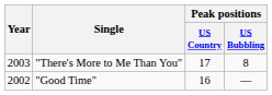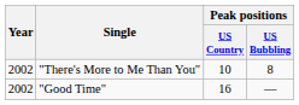 <table class="wikitable">
 <tr>
 <th rowspan="2">Year</th>
 <th rowspan="2">Single</th>
 <th colspan="2">Peak positions</th>
 </tr>
 <tr>
 <th width="45"><small><a href='#'>US Country</a></small></th>
 <th width="45"><small><a href='#'>US Bubbling</a></small></th>
 </tr>
 <tr>
-<td>2003</td>
+<td>2002</td>
 <td>"There's More to Me Than You"</td>
-<td align="center">17</td>
+<td align="center">10</td>
 <td align="center">8</td>
 </tr>
 <tr>
 <td>2002</td>
 <td>"Good Time"</td>
 <td align="center">16</td>
 <td align="center">—</td>
 </tr>
 </table>
